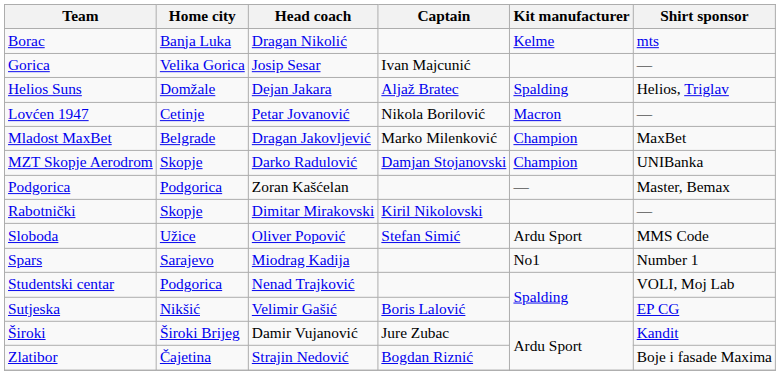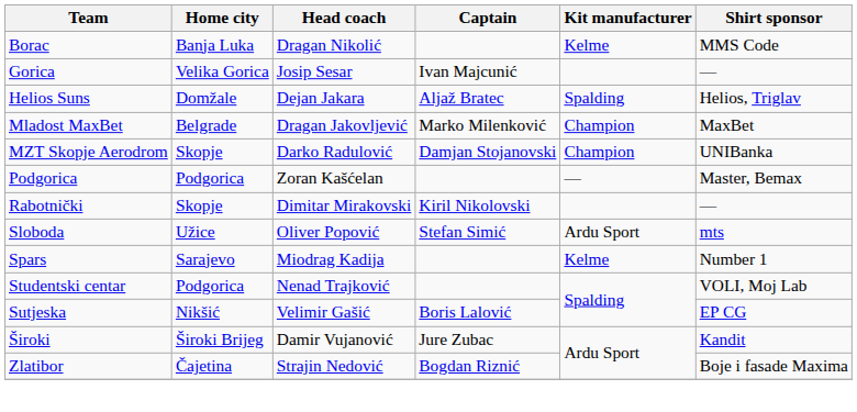 <table class="wikitable sortable">
 <tr>
 <th>Team</th>
 <th>Home city</th>
 <th>Head coach</th>
 <th>Captain</th>
 <th>Kit manufacturer</th>
 <th>Shirt sponsor</th>
 </tr>
 <tr>
 <td><a href='#'>Borac</a></td>
 <td><a href='#'>Banja Luka</a></td>
 <td> <a href='#'>Dragan Nikolić</a></td>
 <td></td>
 <td><a href='#'>Kelme</a></td>
-<td><a href='#'>mts</a></td>
+<td>MMS Code</td>
 </tr>
 <tr>
 <td><a href='#'>Gorica</a></td>
 <td><a href='#'>Velika Gorica</a></td>
 <td> <a href='#'>Josip Sesar</a></td>
 <td> Ivan Majcunić</td>
 <td></td>
 <td>—</td>
 </tr>
 <tr>
 <td><a href='#'>Helios Suns</a></td>
 <td><a href='#'>Domžale</a></td>
 <td> <a href='#'>Dejan Jakara</a></td>
 <td> <a href='#'>Aljaž Bratec</a></td>
 <td><a href='#'>Spalding</a></td>
 <td>Helios, <a href='#'>Triglav</a></td>
-</tr>
-<tr>
-<td><a href='#'>Lovćen 1947</a></td>
-<td><a href='#'>Cetinje</a></td>
-<td> <a href='#'>Petar Jovanović</a></td>
-<td> Nikola Borilović</td>
-<td><a href='#'>Macron</a></td>
-<td>—</td>
 </tr>
 <tr>
 <td><a href='#'>Mladost MaxBet</a></td>
 <td><a href='#'>Belgrade</a></td>
 <td> <a href='#'>Dragan Jakovljević</a></td>
 <td> Marko Milenković</td>
 <td><a href='#'>Champion</a></td>
 <td>MaxBet</td>
 </tr>
 <tr>
 <td><a href='#'>MZT Skopje Aerodrom</a></td>
 <td><a href='#'>Skopje</a></td>
 <td> <a href='#'>Darko Radulović</a></td>
 <td> <a href='#'>Damjan Stojanovski</a></td>
 <td><a href='#'>Champion</a></td>
 <td>UNIBanka</td>
 </tr>
 <tr>
 <td><a href='#'>Podgorica</a></td>
 <td><a href='#'>Podgorica</a></td>
 <td> Zoran Kašćelan</td>
 <td></td>
 <td>—</td>
 <td>Master, Bemax</td>
 </tr>
 <tr>
 <td><a href='#'>Rabotnički</a></td>
 <td><a href='#'>Skopje</a></td>
 <td> <a href='#'>Dimitar Mirakovski</a></td>
 <td> <a href='#'>Kiril Nikolovski</a></td>
 <td></td>
 <td>—</td>
 </tr>
 <tr>
 <td><a href='#'>Sloboda</a></td>
 <td><a href='#'>Užice</a></td>
 <td> <a href='#'>Oliver Popović</a></td>
 <td> <a href='#'>Stefan Simić</a></td>
 <td>Ardu Sport</td>
-<td>MMS Code</td>
+<td><a href='#'>mts</a></td>
 </tr>
 <tr>
 <td><a href='#'>Spars</a></td>
 <td><a href='#'>Sarajevo</a></td>
 <td> <a href='#'>Miodrag Kadija</a></td>
 <td></td>
-<td>No1</td>
+<td><a href='#'>Kelme</a></td>
 <td>Number 1</td>
 </tr>
 <tr>
 <td><a href='#'>Studentski centar</a></td>
 <td><a href='#'>Podgorica</a></td>
 <td> <a href='#'>Nenad Trajković</a></td>
 <td></td>
 <td rowspan=2><a href='#'>Spalding</a></td>
 <td>VOLI, Moj Lab</td>
 </tr>
 <tr>
 <td><a href='#'>Sutjeska</a></td>
 <td><a href='#'>Nikšić</a></td>
 <td> <a href='#'>Velimir Gašić</a></td>
 <td> <a href='#'>Boris Lalović</a></td>
 <td><a href='#'>EP CG</a></td>
 </tr>
 <tr>
 <td><a href='#'>Široki</a></td>
 <td><a href='#'>Široki Brijeg</a></td>
 <td> Damir Vujanović</td>
 <td> Jure Zubac</td>
 <td rowspan=2>Ardu Sport</td>
 <td><a href='#'>Kandit</a></td>
 </tr>
 <tr>
 <td><a href='#'>Zlatibor</a></td>
 <td><a href='#'>Čajetina</a></td>
 <td> <a href='#'>Strajin Nedović</a></td>
 <td> <a href='#'>Bogdan Riznić</a></td>
 <td>Boje i fasade Maxima</td>
 </tr>
 <tr>
 </tr>
 </table>
